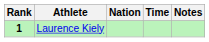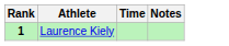 <table class="wikitable sortable" style="text-align:center">
 <tr>
 <th>Rank</th>
 <th>Athlete</th>
-<th>Nation</th>
 <th>Time</th>
 <th>Notes</th>
 </tr>
 <tr bgcolor=bbf3bb>
 <td><strong>1</strong></td>
 <td align=left><a href='#'>Laurence Kiely</a></td>
-<td align=left></td>
 <td></td>
 <td></td>
 </tr>
 </table>
